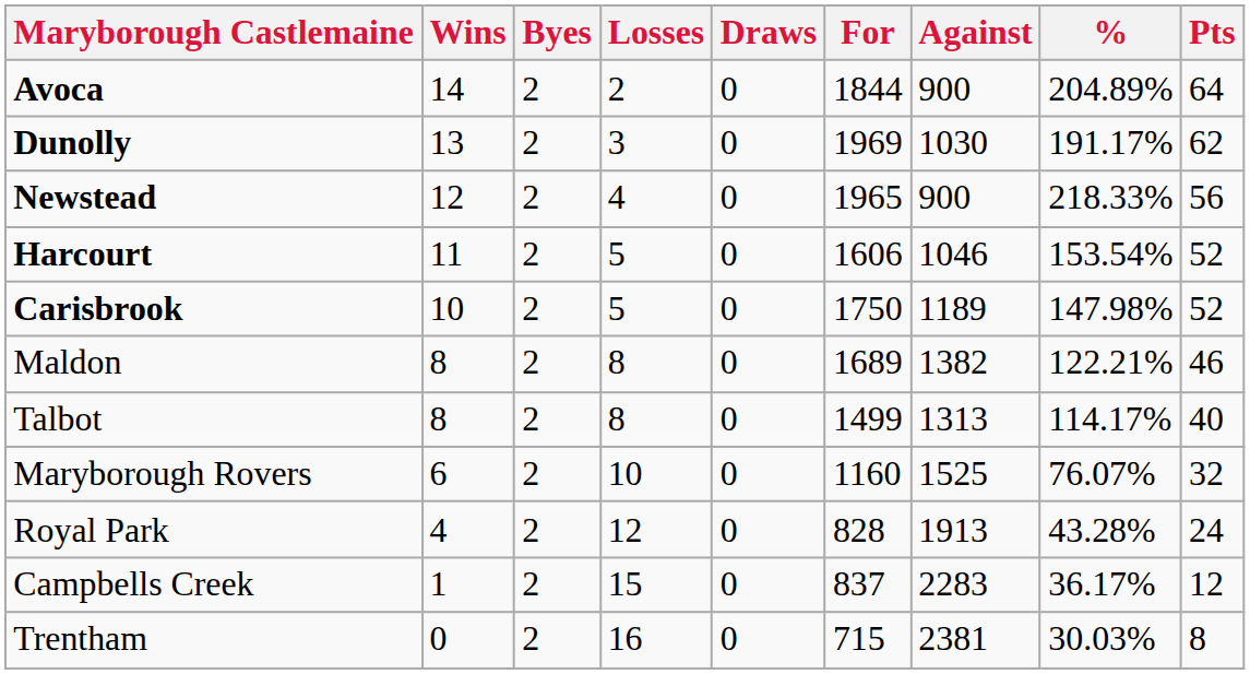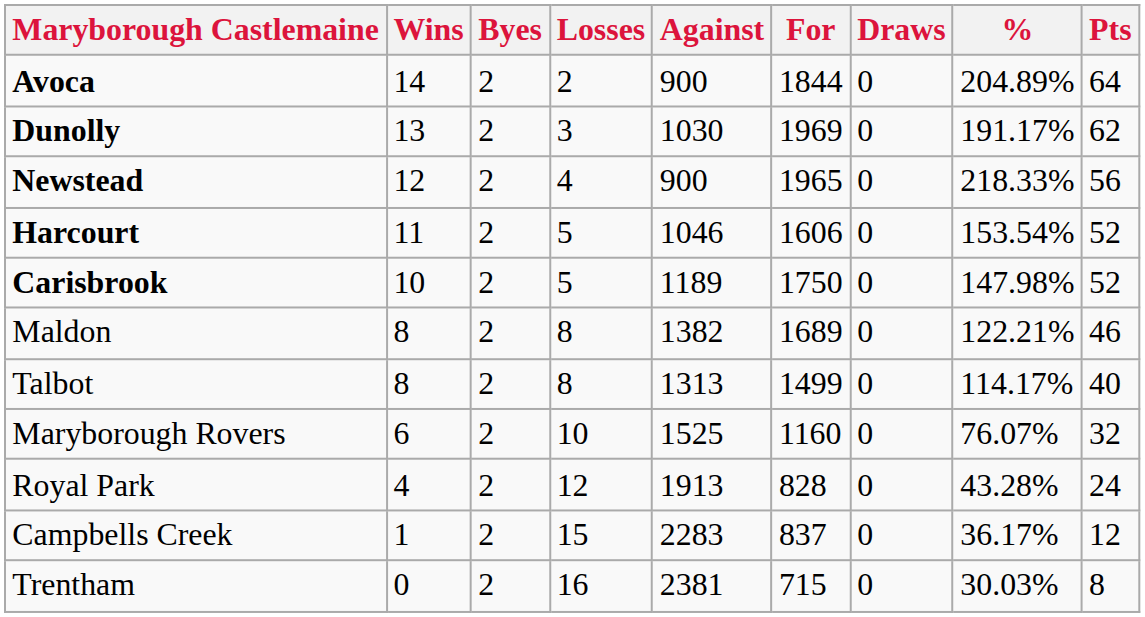 <table class="wikitable">
 <tr>
 <th style="color:crimson">Maryborough Castlemaine</th>
 <th style="color:crimson">Wins</th>
 <th style="color:crimson">Byes</th>
 <th style="color:crimson">Losses</th>
+<th style="color:crimson">Against</th>
+<th style="color:crimson">For</th>
 <th style="color:crimson">Draws</th>
-<th style="color:crimson">For</th>
-<th style="color:crimson">Against</th>
 <th style="color:crimson">%</th>
 <th style="color:crimson">Pts</th>
 </tr>
 <tr>
 <td><strong>	Avoca	</strong></td>
 <td>14</td>
 <td>2</td>
 <td>2</td>
+<td>900</td>
+<td>1844</td>
 <td>0</td>
-<td>1844</td>
-<td>900</td>
 <td>204.89%</td>
 <td>64</td>
 </tr>
 <tr>
 <td><strong>	Dunolly	</strong></td>
 <td>13</td>
 <td>2</td>
 <td>3</td>
+<td>1030</td>
+<td>1969</td>
 <td>0</td>
-<td>1969</td>
-<td>1030</td>
 <td>191.17%</td>
 <td>62</td>
 </tr>
 <tr>
 <td><strong>	Newstead	</strong></td>
 <td>12</td>
 <td>2</td>
 <td>4</td>
+<td>900</td>
+<td>1965</td>
 <td>0</td>
-<td>1965</td>
-<td>900</td>
 <td>218.33%</td>
 <td>56</td>
 </tr>
 <tr>
 <td><strong>	Harcourt	</strong></td>
 <td>11</td>
 <td>2</td>
 <td>5</td>
+<td>1046</td>
+<td>1606</td>
 <td>0</td>
-<td>1606</td>
-<td>1046</td>
 <td>153.54%</td>
 <td>52</td>
 </tr>
 <tr>
 <td><strong>	Carisbrook	</strong></td>
 <td>10</td>
 <td>2</td>
 <td>5</td>
+<td>1189</td>
+<td>1750</td>
 <td>0</td>
-<td>1750</td>
-<td>1189</td>
 <td>147.98%</td>
 <td>52</td>
 </tr>
 <tr>
 <td>Maldon</td>
 <td>8</td>
 <td>2</td>
 <td>8</td>
+<td>1382</td>
+<td>1689</td>
 <td>0</td>
-<td>1689</td>
-<td>1382</td>
 <td>122.21%</td>
 <td>46</td>
 </tr>
 <tr>
 <td>Talbot</td>
 <td>8</td>
 <td>2</td>
 <td>8</td>
+<td>1313</td>
+<td>1499</td>
 <td>0</td>
-<td>1499</td>
-<td>1313</td>
 <td>114.17%</td>
 <td>40</td>
 </tr>
 <tr>
 <td>Maryborough Rovers</td>
 <td>6</td>
 <td>2</td>
 <td>10</td>
+<td>1525</td>
+<td>1160</td>
 <td>0</td>
-<td>1160</td>
-<td>1525</td>
 <td>76.07%</td>
 <td>32</td>
 </tr>
 <tr>
 <td>Royal Park</td>
 <td>4</td>
 <td>2</td>
 <td>12</td>
+<td>1913</td>
+<td>828</td>
 <td>0</td>
-<td>828</td>
-<td>1913</td>
 <td>43.28%</td>
 <td>24</td>
 </tr>
 <tr>
 <td>Campbells Creek</td>
 <td>1</td>
 <td>2</td>
 <td>15</td>
+<td>2283</td>
+<td>837</td>
 <td>0</td>
-<td>837</td>
-<td>2283</td>
 <td>36.17%</td>
 <td>12</td>
 </tr>
 <tr>
 <td>Trentham</td>
 <td>0</td>
 <td>2</td>
 <td>16</td>
+<td>2381</td>
+<td>715</td>
 <td>0</td>
-<td>715</td>
-<td>2381</td>
 <td>30.03%</td>
 <td>8</td>
 </tr>
 </table>
